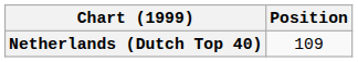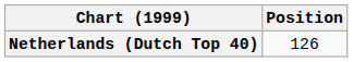 <table class="wikitable plainrowheaders">
 <tr>
 <th scope="col">Chart (1999)</th>
 <th scope="col">Position</th>
 </tr>
 <tr>
 <th scope="row">Netherlands (Dutch Top 40)</th>
-<td align="center">109</td>
+<td align="center">126</td>
 </tr>
 </table>
